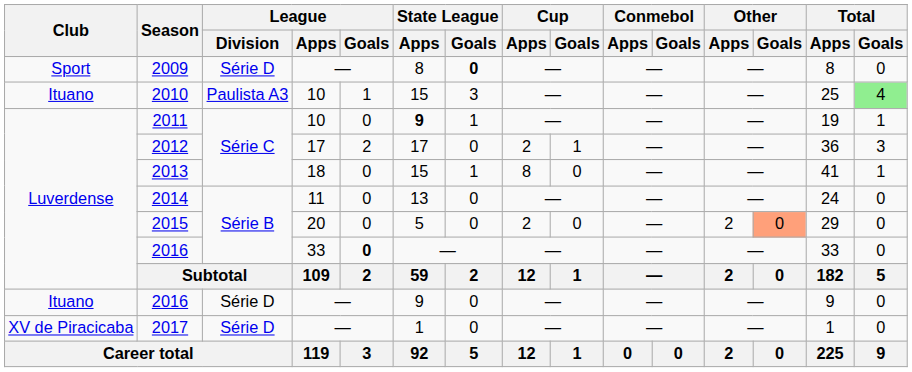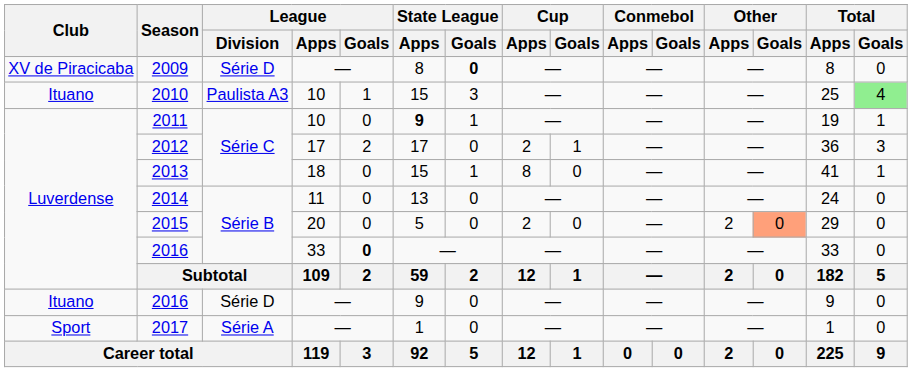 <table class="wikitable" style="text-align: center;">
 <tr>
 <th rowspan="2">Club</th>
 <th rowspan="2">Season</th>
 <th colspan="3">League</th>
 <th colspan="2">State League</th>
 <th colspan="2">Cup</th>
 <th colspan="2">Conmebol</th>
 <th colspan="2">Other</th>
 <th colspan="2">Total</th>
 </tr>
 <tr>
 <th>Division</th>
 <th>Apps</th>
 <th>Goals</th>
 <th>Apps</th>
 <th>Goals</th>
 <th>Apps</th>
 <th>Goals</th>
 <th>Apps</th>
 <th>Goals</th>
 <th>Apps</th>
 <th>Goals</th>
 <th>Apps</th>
 <th>Goals</th>
 </tr>
 <tr>
-<td valign="center"><a href='#'>Sport</a></td>
+<td valign="center"><a href='#'>XV de Piracicaba</a></td>
 <td><a href='#'>2009</a></td>
 <td><a href='#'>Série D</a></td>
 <td colspan="2">—</td>
 <td>8</td>
 <td><strong>0</strong></td>
 <td colspan="2">—</td>
 <td colspan="2">—</td>
 <td colspan="2">—</td>
 <td>8</td>
 <td>0</td>
 </tr>
 <tr>
 <td valign="center"><a href='#'>Ituano</a></td>
 <td><a href='#'>2010</a></td>
 <td><a href='#'>Paulista A3</a></td>
 <td>10</td>
 <td>1</td>
 <td>15</td>
 <td>3</td>
 <td colspan="2">—</td>
 <td colspan="2">—</td>
 <td colspan="2">—</td>
 <td>25</td>
 <td style="background: lightgreen;">4</td>
 </tr>
 <tr>
 <td rowspan="7" valign="center"><a href='#'>Luverdense</a></td>
 <td><a href='#'>2011</a></td>
 <td rowspan=3><a href='#'>Série C</a></td>
 <td>10</td>
 <td>0</td>
 <td><strong>9</strong></td>
 <td>1</td>
 <td colspan="2">—</td>
 <td colspan="2">—</td>
 <td colspan="2">—</td>
 <td>19</td>
 <td>1</td>
 </tr>
 <tr>
 <td><a href='#'>2012</a></td>
 <td>17</td>
 <td>2</td>
 <td>17</td>
 <td>0</td>
 <td>2</td>
 <td>1</td>
 <td colspan="2">—</td>
 <td colspan="2">—</td>
 <td>36</td>
 <td>3</td>
 </tr>
 <tr>
 <td><a href='#'>2013</a></td>
 <td>18</td>
 <td>0</td>
 <td>15</td>
 <td>1</td>
 <td>8</td>
 <td>0</td>
 <td colspan="2">—</td>
 <td colspan="2">—</td>
 <td>41</td>
 <td>1</td>
 </tr>
 <tr>
 <td><a href='#'>2014</a></td>
 <td rowspan=3><a href='#'>Série B</a></td>
 <td>11</td>
 <td>0</td>
 <td>13</td>
 <td>0</td>
 <td colspan="2">—</td>
 <td colspan="2">—</td>
 <td colspan="2">—</td>
 <td>24</td>
 <td>0</td>
 </tr>
 <tr>
 <td><a href='#'>2015</a></td>
 <td>20</td>
 <td>0</td>
 <td>5</td>
 <td>0</td>
 <td>2</td>
 <td>0</td>
 <td colspan="2">—</td>
 <td>2</td>
 <td style="background: lightsalmon;">0</td>
 <td>29</td>
 <td>0</td>
 </tr>
 <tr>
 <td><a href='#'>2016</a></td>
 <td>33</td>
 <td><strong>0</strong></td>
 <td colspan="2">—</td>
 <td colspan="2">—</td>
 <td colspan="2">—</td>
 <td colspan="2">—</td>
 <td>33</td>
 <td>0</td>
 </tr>
 <tr>
 <th colspan="2">Subtotal</th>
 <th>109</th>
 <th>2</th>
 <th>59</th>
 <th>2</th>
 <th>12</th>
 <th>1</th>
 <th colspan="2">—</th>
 <th>2</th>
 <th>0</th>
 <th>182</th>
 <th>5</th>
 </tr>
 <tr>
 <td valign="center"><a href='#'>Ituano</a></td>
 <td><a href='#'>2016</a></td>
 <td>Série D</td>
 <td colspan="2">—</td>
 <td>9</td>
 <td>0</td>
 <td colspan="2">—</td>
 <td colspan="2">—</td>
 <td colspan="2">—</td>
 <td>9</td>
 <td>0</td>
 </tr>
 <tr>
-<td valign="center"><a href='#'>XV de Piracicaba</a></td>
+<td valign="center"><a href='#'>Sport</a></td>
 <td><a href='#'>2017</a></td>
-<td><a href='#'>Série D</a></td>
+<td><a href='#'>Série A</a></td>
 <td colspan="2">—</td>
 <td>1</td>
 <td>0</td>
 <td colspan="2">—</td>
 <td colspan="2">—</td>
 <td colspan="2">—</td>
 <td>1</td>
 <td>0</td>
 </tr>
 <tr>
 <th colspan="3"><strong>Career total</strong></th>
 <th>119</th>
 <th>3</th>
 <th>92</th>
 <th>5</th>
 <th>12</th>
 <th>1</th>
 <th>0</th>
 <th>0</th>
 <th>2</th>
 <th>0</th>
 <th>225</th>
 <th>9</th>
 </tr>
 </table>
